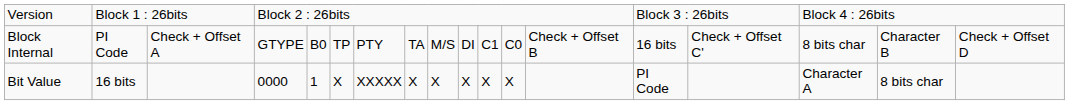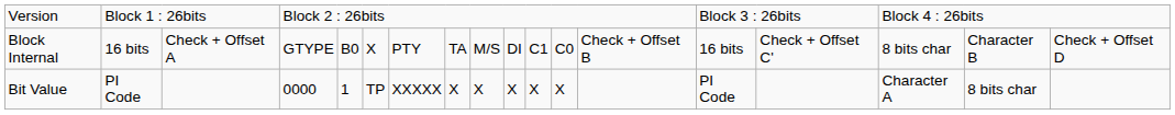 <table class="wikitable">
 <tr>
 <td>Version</td>
 <td colspan="2">Block 1 : 26bits</td>
 <td colspan="10">Block 2 : 26bits</td>
 <td colspan="2">Block 3 : 26bits</td>
 <td colspan="3">Block 4 : 26bits</td>
 </tr>
 <tr>
 <td>Block Internal</td>
-<td>PI Code</td>
+<td>16 bits</td>
 <td>Check + Offset A</td>
 <td>GTYPE</td>
 <td>B0</td>
-<td>TP</td>
+<td>X</td>
 <td>PTY</td>
 <td>TA</td>
 <td>M/S</td>
 <td>DI</td>
 <td>C1</td>
 <td>C0</td>
 <td>Check + Offset B</td>
 <td>16 bits</td>
 <td>Check + Offset C'</td>
 <td>8 bits char</td>
 <td>Character B</td>
 <td>Check + Offset D</td>
 </tr>
 <tr>
 <td>Bit Value</td>
-<td>16 bits</td>
+<td>PI Code</td>
 <td></td>
 <td>0000</td>
 <td>1</td>
-<td>X</td>
+<td>TP</td>
 <td>XXXXX</td>
 <td>X</td>
 <td>X</td>
 <td>X</td>
 <td>X</td>
 <td>X</td>
 <td></td>
 <td>PI Code</td>
 <td></td>
 <td>Character A</td>
 <td>8 bits char</td>
 <td></td>
 </tr>
 </table>
